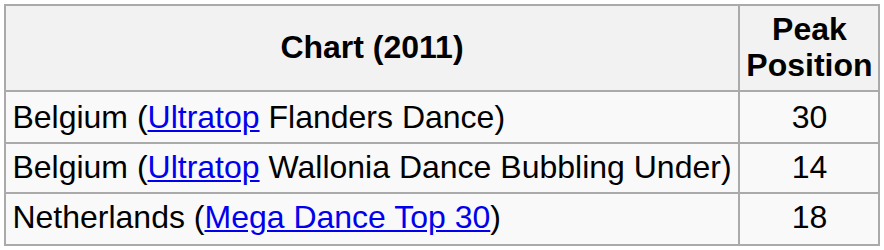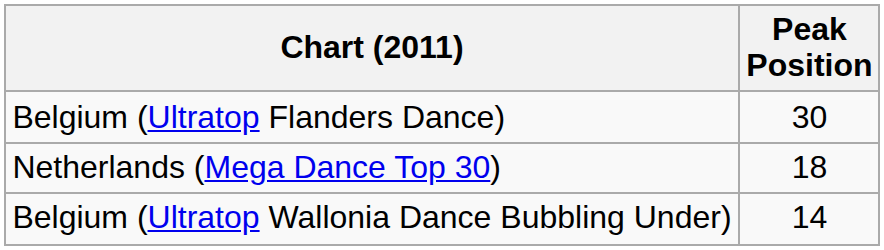 <table class="wikitable sortable">
 <tr>
 <th>Chart (2011)</th>
 <th>Peak<br>Position</th>
 </tr>
 <tr>
 </tr>
 <tr>
 <td>Belgium (<a href='#'>Ultratop</a> Flanders Dance)</td>
 <td align=center>30</td>
 </tr>
 <tr>
+<td>Netherlands (<a href='#'>Mega Dance Top 30</a>)</td>
+<td align=center>18</td>
+</tr>
+<tr>
 <td>Belgium (<a href='#'>Ultratop</a> Wallonia Dance Bubbling Under)</td>
 <td align=center>14</td>
 </tr>
-<tr>
-<td>Netherlands (<a href='#'>Mega Dance Top 30</a>)</td>
-<td align=center>18</td>
-</tr>
 </table>
